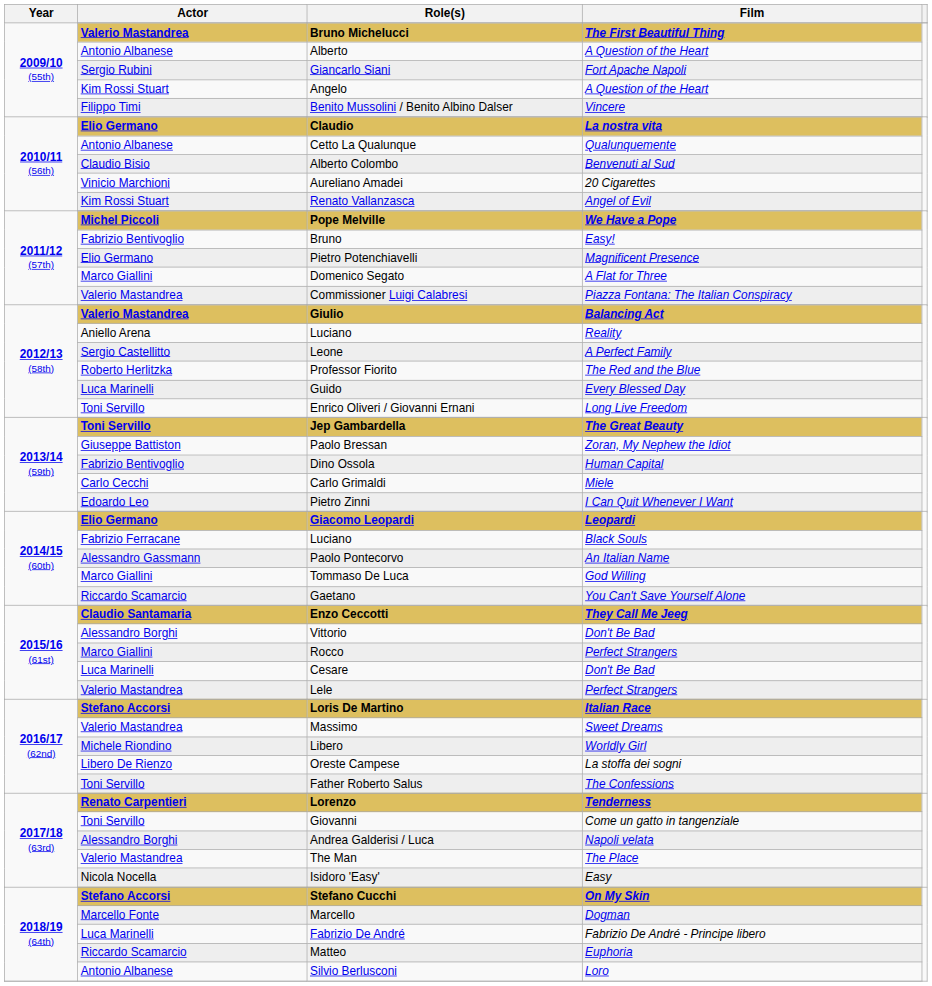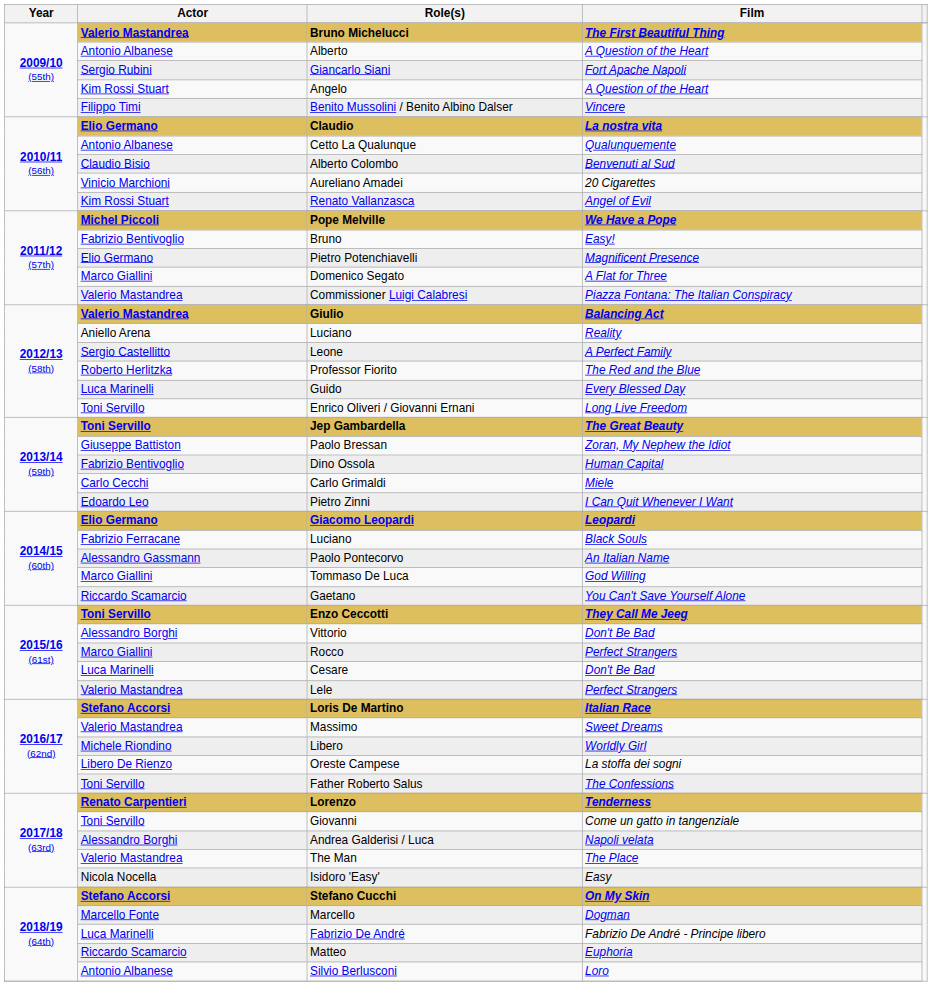 <table class="wikitable">
 <tr>
 <th width="8%">Year</th>
 <th width="25%">Actor</th>
 <th width="30%">Role(s)</th>
 <th width="70%">Film</th>
 <th width="2%" class="unstable"></th>
 </tr>
 <tr>
 <td rowspan=6 style="text-align:center"><strong><a href='#'>2009/10</a></strong><br><small><a href='#'>(55th)</a></small></td>
 </tr>
 <tr>
 <td style="background:#DDBF5F"><strong><a href='#'>Valerio Mastandrea</a></strong></td>
 <td style="background:#DDBF5F"><strong>Bruno Michelucci</strong></td>
 <td style="background:#DDBF5F"><strong><em><a href='#'>The First Beautiful Thing</a></em></strong></td>
 <td rowspan=6 style="text-align:center"></td>
 </tr>
 <tr>
 <td><a href='#'>Antonio Albanese</a></td>
 <td>Alberto</td>
 <td><em><a href='#'>A Question of the Heart</a></em></td>
 </tr>
 <tr style="background:#eee;">
 <td><a href='#'>Sergio Rubini</a></td>
 <td><a href='#'>Giancarlo Siani</a></td>
 <td><em><a href='#'>Fort Apache Napoli</a></em></td>
 </tr>
 <tr>
 <td><a href='#'>Kim Rossi Stuart</a></td>
 <td>Angelo</td>
 <td><em><a href='#'>A Question of the Heart</a></em></td>
 </tr>
 <tr style="background:#eee;">
 <td><a href='#'>Filippo Timi</a></td>
 <td><a href='#'>Benito Mussolini</a> / Benito Albino Dalser</td>
 <td><em><a href='#'>Vincere</a></em></td>
 </tr>
 <tr>
 <td rowspan=6 style="text-align:center"><strong><a href='#'>2010/11</a></strong><br><small><a href='#'>(56th)</a></small></td>
 </tr>
 <tr>
 <td style="background:#DDBF5F"><strong><a href='#'>Elio Germano</a></strong></td>
 <td style="background:#DDBF5F"><strong>Claudio</strong></td>
 <td style="background:#DDBF5F"><strong><em><a href='#'>La nostra vita</a></em></strong></td>
 <td rowspan=6 style="text-align:center"></td>
 </tr>
 <tr>
 <td><a href='#'>Antonio Albanese</a></td>
 <td>Cetto La Qualunque</td>
 <td><em><a href='#'>Qualunquemente</a></em></td>
 </tr>
 <tr style="background:#eee;">
 <td><a href='#'>Claudio Bisio</a></td>
 <td>Alberto Colombo</td>
 <td><em><a href='#'>Benvenuti al Sud</a></em></td>
 </tr>
 <tr>
 <td><a href='#'>Vinicio Marchioni</a></td>
 <td>Aureliano Amadei</td>
 <td><em>20 Cigarettes</em></td>
 </tr>
 <tr style="background:#eee;">
 <td><a href='#'>Kim Rossi Stuart</a></td>
 <td><a href='#'>Renato Vallanzasca</a></td>
 <td><em><a href='#'>Angel of Evil</a></em></td>
 </tr>
 <tr>
 <td rowspan=6 style="text-align:center"><strong><a href='#'>2011/12</a></strong><br><small><a href='#'>(57th)</a></small></td>
 </tr>
 <tr>
 <td style="background:#DDBF5F"><strong><a href='#'>Michel Piccoli</a></strong></td>
 <td style="background:#DDBF5F"><strong>Pope Melville</strong></td>
 <td style="background:#DDBF5F"><strong><em><a href='#'>We Have a Pope</a></em></strong></td>
 <td rowspan=6 style="text-align:center"></td>
 </tr>
 <tr>
 <td><a href='#'>Fabrizio Bentivoglio</a></td>
 <td>Bruno</td>
 <td><em><a href='#'>Easy!</a></em></td>
 </tr>
 <tr style="background:#eee;">
 <td><a href='#'>Elio Germano</a></td>
 <td>Pietro Potenchiavelli</td>
 <td><em><a href='#'>Magnificent Presence</a></em></td>
 </tr>
 <tr>
 <td><a href='#'>Marco Giallini</a></td>
 <td>Domenico Segato</td>
 <td><em><a href='#'>A Flat for Three</a></em></td>
 </tr>
 <tr style="background:#eee;">
 <td><a href='#'>Valerio Mastandrea</a></td>
 <td>Commissioner <a href='#'>Luigi Calabresi</a></td>
 <td><em><a href='#'>Piazza Fontana: The Italian Conspiracy</a></em></td>
 </tr>
 <tr>
 <td rowspan=7 style="text-align:center"><strong><a href='#'>2012/13</a></strong><br><small><a href='#'>(58th)</a></small></td>
 </tr>
 <tr>
 <td style="background:#DDBF5F"><strong><a href='#'>Valerio Mastandrea</a></strong></td>
 <td style="background:#DDBF5F"><strong>Giulio</strong></td>
 <td style="background:#DDBF5F"><strong><em><a href='#'>Balancing Act</a></em></strong></td>
 <td rowspan=7 style="text-align:center"></td>
 </tr>
 <tr>
 <td>Aniello Arena</td>
 <td>Luciano</td>
 <td><em><a href='#'>Reality</a></em></td>
 </tr>
 <tr style="background:#eee;">
 <td><a href='#'>Sergio Castellitto</a></td>
 <td>Leone</td>
 <td><em><a href='#'>A Perfect Family</a></em></td>
 </tr>
 <tr>
 <td><a href='#'>Roberto Herlitzka</a></td>
 <td>Professor Fiorito</td>
 <td><em><a href='#'>The Red and the Blue</a></em></td>
 </tr>
 <tr style="background:#eee;">
 <td><a href='#'>Luca Marinelli</a></td>
 <td>Guido</td>
 <td><em><a href='#'>Every Blessed Day</a></em></td>
 </tr>
 <tr>
 <td><a href='#'>Toni Servillo</a></td>
 <td>Enrico Oliveri / Giovanni Ernani</td>
 <td><em><a href='#'>Long Live Freedom</a></em></td>
 </tr>
 <tr>
 <td rowspan=6 style="text-align:center"><strong><a href='#'>2013/14</a></strong><br><small><a href='#'>(59th)</a></small></td>
 </tr>
 <tr>
 <td style="background:#DDBF5F"><strong><a href='#'>Toni Servillo</a></strong></td>
 <td style="background:#DDBF5F"><strong>Jep Gambardella</strong></td>
 <td style="background:#DDBF5F"><strong><em><a href='#'>The Great Beauty</a></em></strong></td>
 <td rowspan=6 style="text-align:center"></td>
 </tr>
 <tr>
 <td><a href='#'>Giuseppe Battiston</a></td>
 <td>Paolo Bressan</td>
 <td><em><a href='#'>Zoran, My Nephew the Idiot</a></em></td>
 </tr>
 <tr style="background:#eee;">
 <td><a href='#'>Fabrizio Bentivoglio</a></td>
 <td>Dino Ossola</td>
 <td><em><a href='#'>Human Capital</a></em></td>
 </tr>
 <tr>
 <td><a href='#'>Carlo Cecchi</a></td>
 <td>Carlo Grimaldi</td>
 <td><em><a href='#'>Miele</a></em></td>
 </tr>
 <tr style="background:#eee;">
 <td><a href='#'>Edoardo Leo</a></td>
 <td>Pietro Zinni</td>
 <td><em><a href='#'>I Can Quit Whenever I Want</a></em></td>
 </tr>
 <tr>
 <td rowspan=6 style="text-align:center"><strong><a href='#'>2014/15</a></strong><br><small><a href='#'>(60th)</a></small></td>
 </tr>
 <tr>
 <td style="background:#DDBF5F"><strong><a href='#'>Elio Germano</a></strong></td>
 <td style="background:#DDBF5F"><strong><a href='#'>Giacomo Leopardi</a></strong></td>
 <td style="background:#DDBF5F"><strong><em><a href='#'>Leopardi</a></em></strong></td>
 <td rowspan=6 style="text-align:center"></td>
 </tr>
 <tr>
 <td><a href='#'>Fabrizio Ferracane</a></td>
 <td>Luciano</td>
 <td><em><a href='#'>Black Souls</a></em></td>
 </tr>
 <tr style="background:#eee;">
 <td><a href='#'>Alessandro Gassmann</a></td>
 <td>Paolo Pontecorvo</td>
 <td><em><a href='#'>An Italian Name</a></em></td>
 </tr>
 <tr>
 <td><a href='#'>Marco Giallini</a></td>
 <td>Tommaso De Luca</td>
 <td><em><a href='#'>God Willing</a></em></td>
 </tr>
 <tr style="background:#eee;">
 <td><a href='#'>Riccardo Scamarcio</a></td>
 <td>Gaetano</td>
 <td><em><a href='#'>You Can't Save Yourself Alone</a></em></td>
 </tr>
 <tr>
 <td rowspan=6 style="text-align:center"><strong><a href='#'>2015/16</a></strong><br><small><a href='#'>(61st)</a></small></td>
 </tr>
 <tr>
-<td style="background:#DDBF5F"><strong><a href='#'>Claudio Santamaria</a></strong></td>
+<td style="background:#DDBF5F"><strong><a href='#'>Toni Servillo</a></strong></td>
 <td style="background:#DDBF5F"><strong>Enzo Ceccotti</strong></td>
 <td style="background:#DDBF5F"><strong><em><a href='#'>They Call Me Jeeg</a></em></strong></td>
 <td rowspan=6 style="text-align:center"></td>
 </tr>
 <tr>
 <td><a href='#'>Alessandro Borghi</a></td>
 <td>Vittorio</td>
 <td><em><a href='#'>Don't Be Bad</a></em></td>
 </tr>
 <tr style="background:#eee;">
 <td><a href='#'>Marco Giallini</a></td>
 <td>Rocco</td>
 <td><em><a href='#'>Perfect Strangers</a></em></td>
 </tr>
 <tr>
 <td><a href='#'>Luca Marinelli</a></td>
 <td>Cesare</td>
 <td><em><a href='#'>Don't Be Bad</a></em></td>
 </tr>
 <tr style="background:#eee;">
 <td><a href='#'>Valerio Mastandrea</a></td>
 <td>Lele</td>
 <td><em><a href='#'>Perfect Strangers</a></em></td>
 </tr>
 <tr>
 <td rowspan=6 style="text-align:center"><strong><a href='#'>2016/17</a></strong><br><small><a href='#'>(62nd)</a></small></td>
 </tr>
 <tr>
 <td style="background:#DDBF5F"><strong><a href='#'>Stefano Accorsi</a></strong></td>
 <td style="background:#DDBF5F"><strong>Loris De Martino</strong></td>
 <td style="background:#DDBF5F"><strong><em><a href='#'>Italian Race</a></em></strong></td>
 <td rowspan=6 style="text-align:center"></td>
 </tr>
 <tr>
 <td><a href='#'>Valerio Mastandrea</a></td>
 <td>Massimo</td>
 <td><em><a href='#'>Sweet Dreams</a></em></td>
 </tr>
 <tr style="background:#eee;">
 <td><a href='#'>Michele Riondino</a></td>
 <td>Libero</td>
 <td><em><a href='#'>Worldly Girl</a></em></td>
 </tr>
 <tr>
 <td><a href='#'>Libero De Rienzo</a></td>
 <td>Oreste Campese</td>
 <td><em>La stoffa dei sogni</em></td>
 </tr>
 <tr style="background:#eee;">
 <td><a href='#'>Toni Servillo</a></td>
 <td>Father Roberto Salus</td>
 <td><em><a href='#'>The Confessions</a></em></td>
 </tr>
 <tr>
 <td rowspan=6 style="text-align:center"><strong><a href='#'>2017/18</a></strong><br><small><a href='#'>(63rd)</a></small></td>
 </tr>
 <tr>
 <td style="background:#DDBF5F"><strong><a href='#'>Renato Carpentieri</a></strong></td>
 <td style="background:#DDBF5F"><strong>Lorenzo</strong></td>
 <td style="background:#DDBF5F"><strong><em><a href='#'>Tenderness</a></em></strong></td>
 <td rowspan=6 style="text-align:center"></td>
 </tr>
 <tr>
 <td><a href='#'>Toni Servillo</a></td>
 <td>Giovanni</td>
 <td><em>Come un gatto in tangenziale</em></td>
 </tr>
 <tr style="background:#eee;">
 <td><a href='#'>Alessandro Borghi</a></td>
 <td>Andrea Galderisi / Luca</td>
 <td><em><a href='#'>Napoli velata</a></em></td>
 </tr>
 <tr>
 <td><a href='#'>Valerio Mastandrea</a></td>
 <td>The Man</td>
 <td><em><a href='#'>The Place</a></em></td>
 </tr>
 <tr style="background:#eee;">
 <td>Nicola Nocella</td>
 <td>Isidoro 'Easy'</td>
 <td><em>Easy</em></td>
 </tr>
 <tr>
 <td rowspan=6 style="text-align:center"><strong><a href='#'>2018/19</a></strong><br><small><a href='#'>(64th)</a></small></td>
 </tr>
 <tr>
 <td style="background:#DDBF5F"><strong><a href='#'>Stefano Accorsi</a></strong></td>
 <td style="background:#DDBF5F"><strong>Stefano Cucchi</strong></td>
 <td style="background:#DDBF5F"><strong><em><a href='#'>On My Skin</a></em></strong></td>
 <td rowspan=6 style="text-align:center"></td>
 </tr>
 <tr style="background:#eee;">
 <td><a href='#'>Marcello Fonte</a></td>
 <td>Marcello</td>
 <td><em><a href='#'>Dogman</a></em></td>
 </tr>
 <tr>
 <td><a href='#'>Luca Marinelli</a></td>
 <td><a href='#'>Fabrizio De André</a></td>
 <td><em>Fabrizio De André - Principe libero</em></td>
 </tr>
 <tr style="background:#eee;">
 <td><a href='#'>Riccardo Scamarcio</a></td>
 <td>Matteo</td>
 <td><em><a href='#'>Euphoria</a></em></td>
 </tr>
 <tr>
 <td><a href='#'>Antonio Albanese</a></td>
 <td><a href='#'>Silvio Berlusconi</a></td>
 <td><em><a href='#'>Loro</a></em></td>
 </tr>
 <tr>
 </tr>
 </table>
